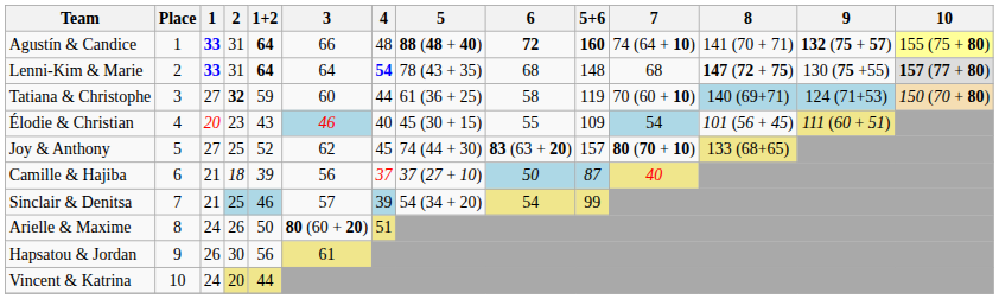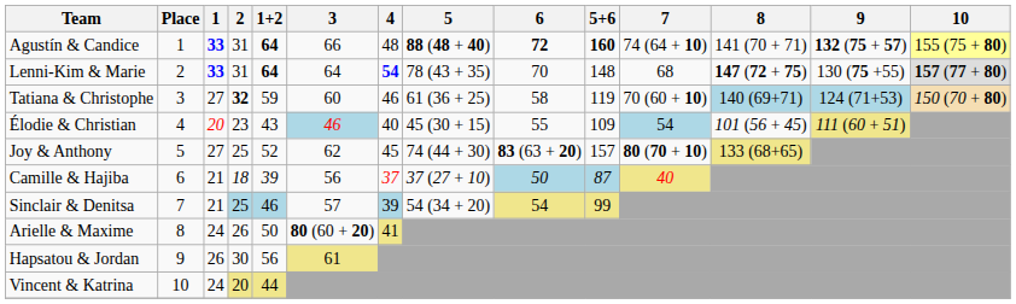 <table class="wikitable sortable" style="margin:auto; text-align:center;">
 <tr>
 <th>Team</th>
 <th>Place</th>
 <th>1</th>
 <th>2</th>
 <th>1+2</th>
 <th>3</th>
 <th>4</th>
 <th>5</th>
 <th>6</th>
 <th>5+6</th>
 <th>7</th>
 <th>8</th>
 <th>9</th>
 <th>10</th>
 </tr>
 <tr>
 <td style="text-align:left;">Agustín & Candice</td>
 <td>1</td>
 <td style="color:blue;"><strong>33</strong></td>
 <td>31</td>
 <td><span><strong>64</strong></span></td>
 <td>66</td>
 <td>48</td>
 <td><span><strong>88</strong></span> (<span><strong>48</strong></span> + <span><strong>40</strong></span>)</td>
 <td><span><strong>72</strong></span></td>
 <td><span><strong>160</strong></span></td>
 <td>74 (64 + <span><strong>10</strong></span>)</td>
 <td>141 (70 + 71)</td>
 <td><span><strong>132</strong></span> (<span><strong>75</strong></span> + <span><strong>57</strong></span>)</td>
 <td bgcolor="#FFFF99">155 (75 + <span><strong>80</strong></span>)</td>
 </tr>
 <tr>
 <td style="text-align:left;">Lenni-Kim & Marie</td>
 <td>2</td>
 <td style="color:blue;"><strong>33</strong></td>
 <td>31</td>
 <td><span><strong>64</strong></span></td>
 <td>64</td>
 <td style="color:blue;"><strong>54</strong></td>
 <td>78 (43 + 35)</td>
-<td>68</td>
+<td>70</td>
 <td>148</td>
 <td>68</td>
 <td><span><strong>147</strong></span> (<span><strong>72</strong></span> + <span><strong>75</strong></span>)</td>
 <td>130 (<span><strong>75</strong></span> +55)</td>
 <td bgcolor="#DDDDDD"><span><strong>157</strong></span> (<span><strong>77</strong></span> + <span><strong>80</strong></span>)</td>
 </tr>
 <tr>
 <td style="text-align:left;">Tatiana & Christophe</td>
 <td>3</td>
 <td>27</td>
 <td><span><strong>32</strong></span></td>
 <td>59</td>
 <td>60</td>
-<td>44</td>
+<td>46</td>
 <td>61 (36 + 25)</td>
 <td>58</td>
 <td>119</td>
 <td>70 (60 + <span><strong>10</strong></span>)</td>
 <td bgcolor="lightblue">140 (69+71)</td>
 <td bgcolor="lightblue">124 (71+53)</td>
 <td style="text-align:left; background:wheat;"><span><em>150</em></span> (<span><em>70</em></span> + <span><strong>80</strong></span>)</td>
 </tr>
 <tr>
 <td style="text-align:left;">Élodie & Christian</td>
 <td>4</td>
 <td style="color:red;"><em>20</em></td>
 <td>23</td>
 <td>43</td>
 <td style="background-color:lightblue; color:red;"><em>46</em></td>
 <td>40</td>
 <td>45 (30 + 15)</td>
 <td>55</td>
 <td>109</td>
 <td bgcolor="lightblue">54</td>
 <td><span><em>101</em></span> (<span><em>56</em></span> + <span><em>45</em></span>)</td>
 <td bgcolor="Khaki"><span><em>111</em></span> (<span><em>60</em></span> + <span><em>51</em></span>)</td>
 <td style="background:darkgrey;" colspan="1"></td>
 </tr>
 <tr>
 <td style="text-align:left;">Joy & Anthony</td>
 <td>5</td>
 <td>27</td>
 <td>25</td>
 <td>52</td>
 <td>62</td>
 <td>45</td>
 <td>74 (44 + 30)</td>
 <td><span><strong>83</strong></span> (63 + <span><strong>20</strong></span>)</td>
 <td>157</td>
 <td><span><strong>80</strong></span> (<span><strong>70</strong></span> + <span><strong>10</strong></span>)</td>
 <td bgcolor="Khaki">133 (68+65)</td>
 <td style="background:darkgray;" colspan="2"></td>
 </tr>
 <tr>
 <td style="text-align:left;">Camille & Hajiba</td>
 <td>6</td>
 <td>21</td>
 <td><span><em>18</em></span></td>
 <td><span><em>39</em></span></td>
 <td>56</td>
 <td style="color:red;"><em>37</em></td>
 <td><span><em>37</em></span> (<span><em>27</em></span> + <span><em>10</em></span>)</td>
 <td bgcolor="lightblue"><span><em>50</em></span></td>
 <td bgcolor="lightblue"><span><em>87</em></span></td>
 <td style="background-color:Khaki; color:red;"><em>40</em></td>
 <td style="background:darkgray;" colspan="4"></td>
 </tr>
 <tr>
 <td style="text-align:left;">Sinclair & Denitsa</td>
 <td>7</td>
 <td>21</td>
 <td bgcolor="lightblue">25</td>
 <td bgcolor="lightblue">46</td>
 <td>57</td>
 <td bgcolor="lightblue">39</td>
 <td>54 (34 + 20)</td>
 <td bgcolor="Khaki">54</td>
 <td bgcolor="Khaki">99</td>
 <td style="background:darkgray;" colspan="5"></td>
 </tr>
 <tr>
 <td style="text-align:left;">Arielle & Maxime</td>
 <td>8</td>
 <td>24</td>
 <td>26</td>
 <td>50</td>
 <td><span><strong>80</strong></span> (60 + <span><strong>20</strong></span>)</td>
-<td bgcolor="Khaki">51</td>
+<td bgcolor="Khaki">41</td>
 <td style="background:darkgray;" colspan="7"></td>
 </tr>
 <tr>
 <td style="text-align:left;">Hapsatou & Jordan</td>
 <td>9</td>
 <td>26</td>
 <td>30</td>
 <td>56</td>
 <td bgcolor="Khaki">61</td>
 <td style="background:darkgray;" colspan="8"></td>
 </tr>
 <tr>
 <td style="text-align:left;">Vincent & Katrina</td>
 <td>10</td>
 <td>24</td>
 <td bgcolor="Khaki">20</td>
 <td bgcolor="Khaki">44</td>
 <td style="background:darkgray;" colspan="9"></td>
 </tr>
 <tr>
 </tr>
 </table>
